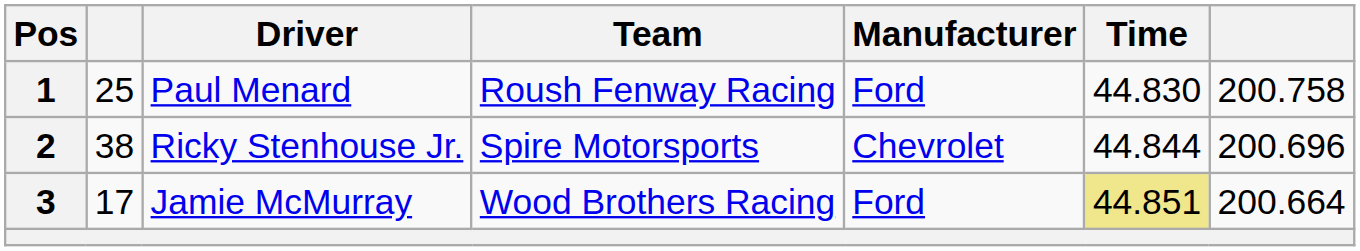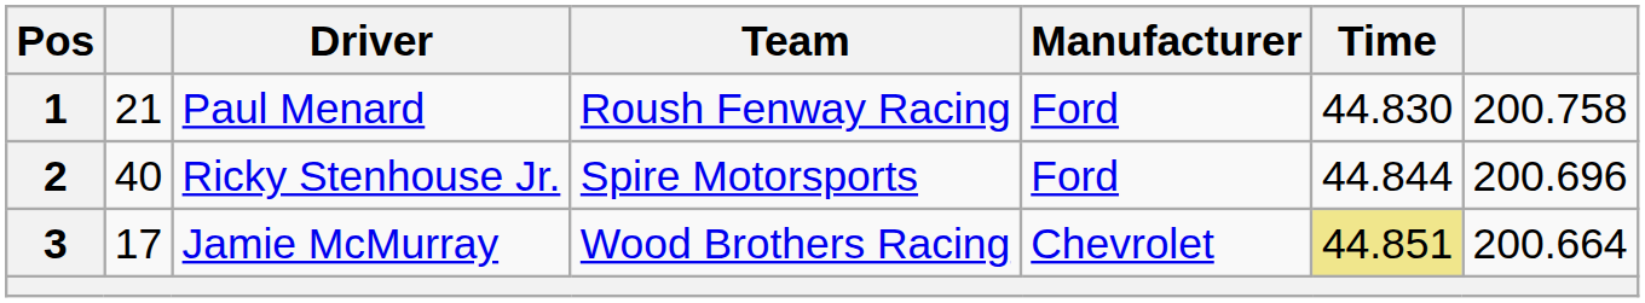 <table class="wikitable" style="font-size:95%">
 <tr>
 <th>Pos</th>
 <th></th>
 <th>Driver</th>
 <th>Team</th>
 <th>Manufacturer</th>
 <th>Time</th>
 <th></th>
 </tr>
 <tr>
 <th>1</th>
-<td>25</td>
+<td>21</td>
 <td><a href='#'>Paul Menard</a></td>
 <td><a href='#'>Roush Fenway Racing</a></td>
 <td><a href='#'>Ford</a></td>
 <td>44.830</td>
 <td>200.758</td>
 </tr>
 <tr>
 <th>2</th>
-<td>38</td>
+<td>40</td>
 <td><a href='#'>Ricky Stenhouse Jr.</a></td>
 <td><a href='#'>Spire Motorsports</a></td>
-<td><a href='#'>Chevrolet</a></td>
+<td><a href='#'>Ford</a></td>
 <td>44.844</td>
 <td>200.696</td>
 </tr>
 <tr>
 <th>3</th>
 <td>17</td>
 <td><a href='#'>Jamie McMurray</a></td>
 <td><a href='#'>Wood Brothers Racing</a></td>
-<td><a href='#'>Ford</a></td>
+<td><a href='#'>Chevrolet</a></td>
 <td style="background: khaki;">44.851</td>
 <td>200.664</td>
 </tr>
 <tr>
 <th colspan="7"></th>
 </tr>
 </table>
